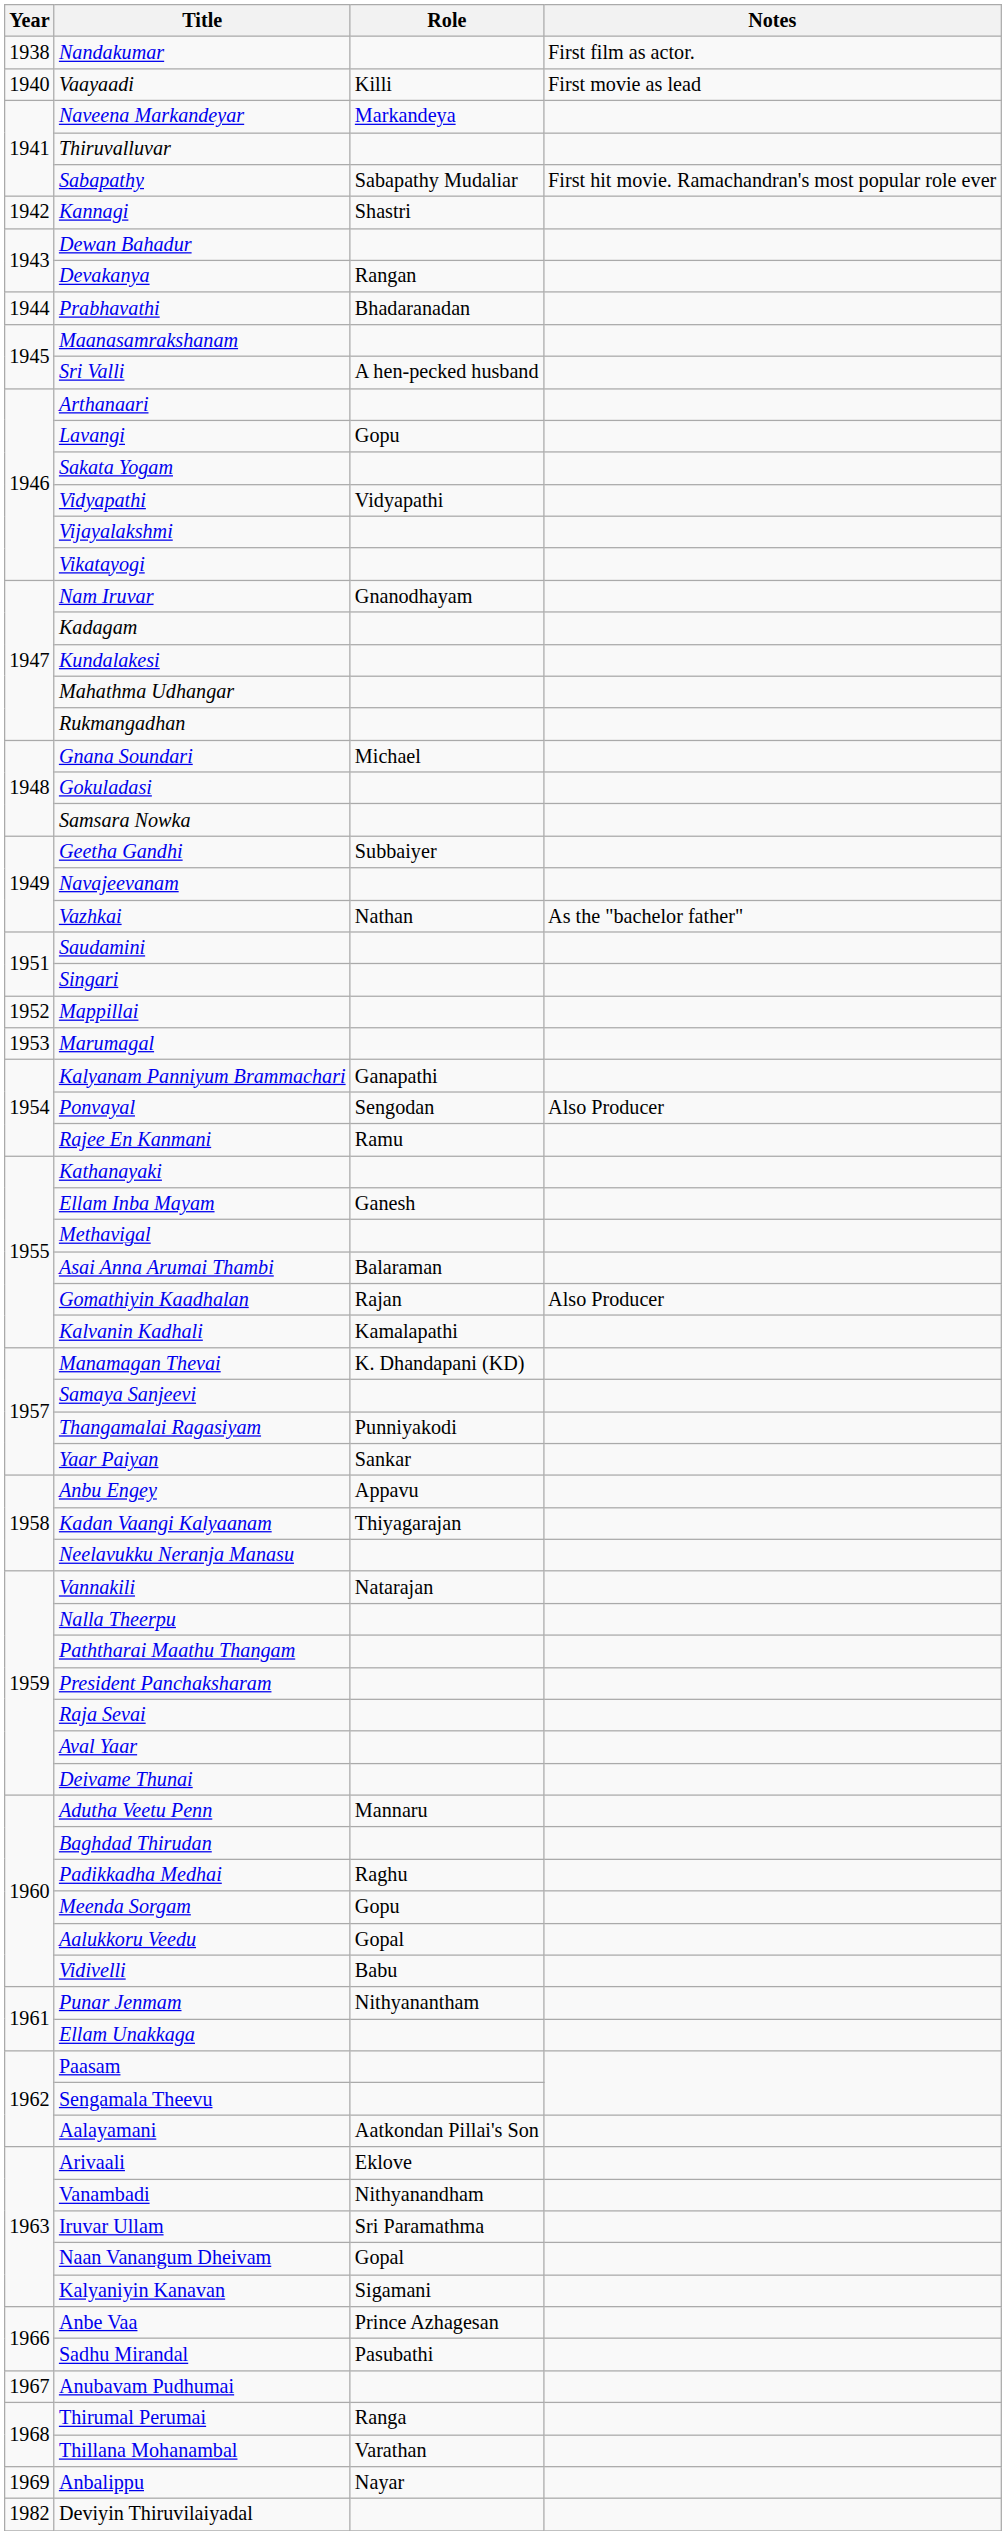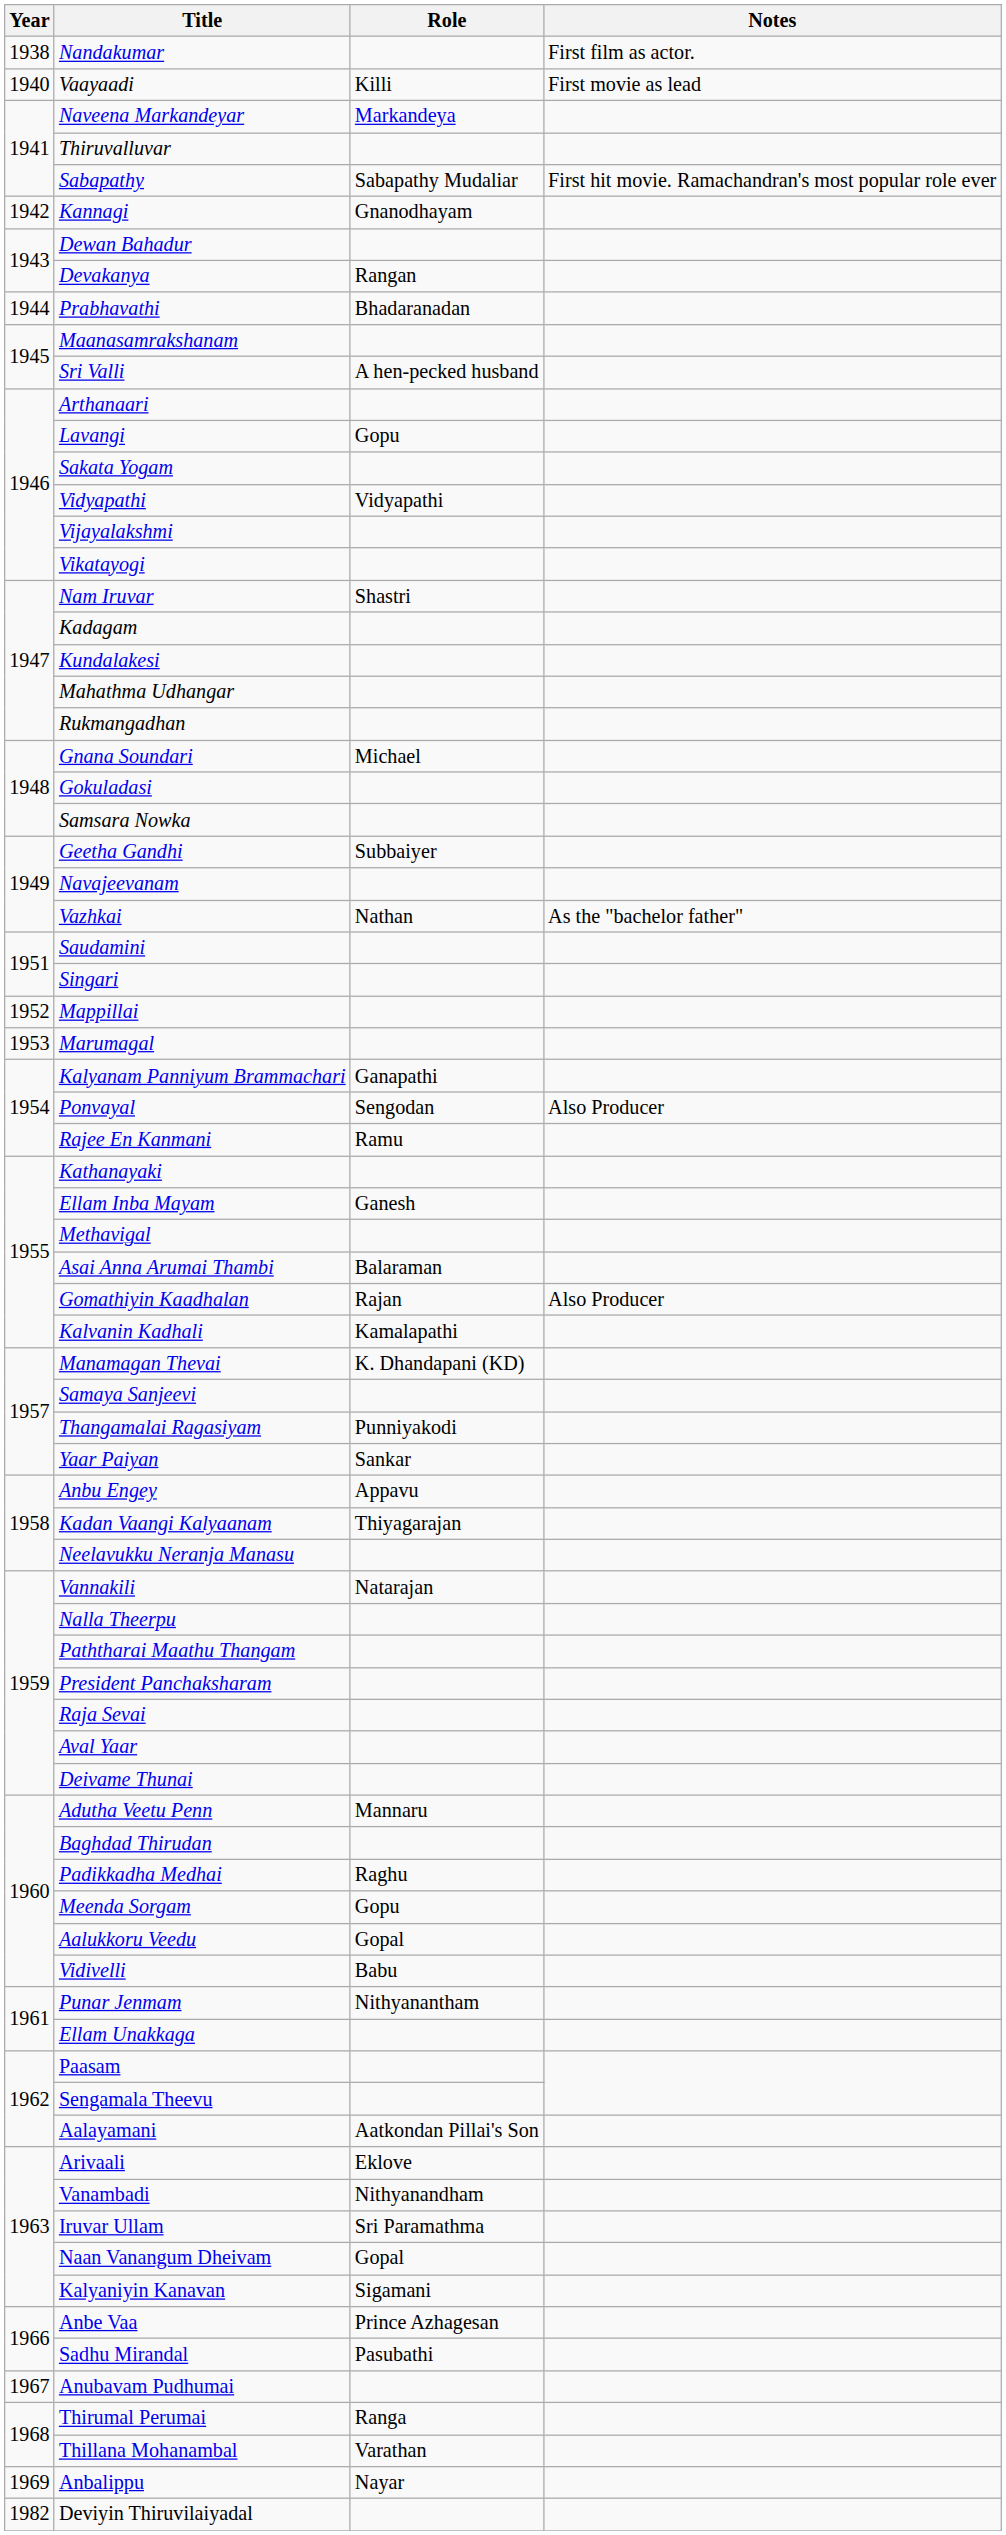 <table class="wikitable">
 <tr>
 <th>Year</th>
 <th>Title</th>
 <th>Role</th>
 <th>Notes</th>
 </tr>
 <tr>
 <td>1938</td>
 <td><em><a href='#'>Nandakumar</a></em></td>
 <td></td>
 <td>First film as actor.</td>
 </tr>
 <tr>
 <td>1940</td>
 <td><em>Vaayaadi</em></td>
 <td>Killi</td>
 <td>First movie as lead</td>
 </tr>
 <tr>
 <td rowspan="3">1941</td>
 <td><em><a href='#'>Naveena Markandeyar</a></em></td>
 <td><a href='#'>Markandeya</a></td>
 <td></td>
 </tr>
 <tr>
 <td><em>Thiruvalluvar</em></td>
 <td></td>
 <td></td>
 </tr>
 <tr>
 <td><em><a href='#'>Sabapathy</a></em></td>
 <td>Sabapathy Mudaliar</td>
 <td>First hit movie. Ramachandran's most popular role ever</td>
 </tr>
 <tr>
 <td>1942</td>
 <td><em><a href='#'>Kannagi</a></em></td>
-<td>Shastri</td>
+<td>Gnanodhayam</td>
 <td></td>
 </tr>
 <tr>
 <td rowspan="2">1943</td>
 <td><em><a href='#'>Dewan Bahadur</a></em></td>
 <td></td>
 <td></td>
 </tr>
 <tr>
 <td><em><a href='#'>Devakanya</a></em></td>
 <td>Rangan</td>
 <td></td>
 </tr>
 <tr>
 <td>1944</td>
 <td><em><a href='#'>Prabhavathi</a></em></td>
 <td>Bhadaranadan</td>
 <td></td>
 </tr>
 <tr>
 <td rowspan="2">1945</td>
 <td><em><a href='#'>Maanasamrakshanam</a></em></td>
 <td></td>
 <td></td>
 </tr>
 <tr>
 <td><em><a href='#'>Sri Valli</a></em></td>
 <td>A hen-pecked husband</td>
 <td></td>
 </tr>
 <tr>
 <td rowspan="6">1946</td>
 <td><em><a href='#'>Arthanaari</a></em></td>
 <td></td>
 <td></td>
 </tr>
 <tr>
 <td><em><a href='#'>Lavangi</a></em></td>
 <td>Gopu</td>
 <td></td>
 </tr>
 <tr>
 <td><em><a href='#'>Sakata Yogam</a></em></td>
 <td></td>
 <td></td>
 </tr>
 <tr>
 <td><em><a href='#'>Vidyapathi</a></em></td>
 <td>Vidyapathi</td>
 <td></td>
 </tr>
 <tr>
 <td><em><a href='#'>Vijayalakshmi</a></em></td>
 <td></td>
 <td></td>
 </tr>
 <tr>
 <td><em><a href='#'>Vikatayogi</a></em></td>
 <td></td>
 <td></td>
 </tr>
 <tr>
 <td rowspan="5">1947</td>
 <td><em><a href='#'>Nam Iruvar</a></em></td>
-<td>Gnanodhayam</td>
+<td>Shastri</td>
 <td></td>
 </tr>
 <tr>
 <td><em>Kadagam</em></td>
 <td></td>
 <td></td>
 </tr>
 <tr>
 <td><em><a href='#'>Kundalakesi</a></em></td>
 <td></td>
 <td></td>
 </tr>
 <tr>
 <td><em>Mahathma Udhangar</em></td>
 <td></td>
 <td></td>
 </tr>
 <tr>
 <td><em>Rukmangadhan</em></td>
 <td></td>
 <td></td>
 </tr>
 <tr>
 <td rowspan="3">1948</td>
 <td><em><a href='#'>Gnana Soundari</a></em></td>
 <td>Michael</td>
 <td></td>
 </tr>
 <tr>
 <td><em><a href='#'>Gokuladasi</a></em></td>
 <td></td>
 <td></td>
 </tr>
 <tr>
 <td><em>Samsara Nowka</em></td>
 <td></td>
 <td></td>
 </tr>
 <tr>
 <td rowspan="3">1949</td>
 <td><em><a href='#'>Geetha Gandhi</a></em></td>
 <td>Subbaiyer</td>
 <td></td>
 </tr>
 <tr>
 <td><em><a href='#'>Navajeevanam</a></em></td>
 <td></td>
 <td></td>
 </tr>
 <tr>
 <td><em><a href='#'>Vazhkai</a></em></td>
 <td>Nathan</td>
 <td>As the "bachelor father"</td>
 </tr>
 <tr>
 <td rowspan="2">1951</td>
 <td><em><a href='#'>Saudamini</a></em></td>
 <td></td>
 <td></td>
 </tr>
 <tr>
 <td><em><a href='#'>Singari</a></em></td>
 <td></td>
 <td></td>
 </tr>
 <tr>
 <td>1952</td>
 <td><em><a href='#'>Mappillai</a></em></td>
 <td></td>
 <td></td>
 </tr>
 <tr>
 <td>1953</td>
 <td><em><a href='#'>Marumagal</a></em></td>
 <td></td>
 <td></td>
 </tr>
 <tr>
 <td rowspan="3">1954</td>
 <td><em><a href='#'>Kalyanam Panniyum Brammachari</a></em></td>
 <td>Ganapathi</td>
 <td></td>
 </tr>
 <tr>
 <td><em><a href='#'>Ponvayal</a></em></td>
 <td>Sengodan</td>
 <td>Also Producer</td>
 </tr>
 <tr>
 <td><em><a href='#'>Rajee En Kanmani</a></em></td>
 <td>Ramu</td>
 <td></td>
 </tr>
 <tr>
 <td rowspan="6">1955</td>
 <td><em><a href='#'>Kathanayaki</a></em></td>
 <td></td>
 <td></td>
 </tr>
 <tr>
 <td><em><a href='#'>Ellam Inba Mayam</a></em></td>
 <td>Ganesh</td>
 <td></td>
 </tr>
 <tr>
 <td><em><a href='#'>Methavigal</a></em></td>
 <td></td>
 <td></td>
 </tr>
 <tr>
 <td><em><a href='#'>Asai Anna Arumai Thambi</a></em></td>
 <td>Balaraman</td>
 <td></td>
 </tr>
 <tr>
 <td><em><a href='#'>Gomathiyin Kaadhalan</a> </em></td>
 <td>Rajan</td>
 <td>Also Producer</td>
 </tr>
 <tr>
 <td><em><a href='#'>Kalvanin Kadhali</a></em></td>
 <td>Kamalapathi</td>
 <td></td>
 </tr>
 <tr>
 <td rowspan="4">1957</td>
 <td><em><a href='#'>Manamagan Thevai</a></em></td>
 <td>K. Dhandapani (KD)</td>
 <td></td>
 </tr>
 <tr>
 <td><em><a href='#'>Samaya Sanjeevi</a></em></td>
 <td></td>
 <td></td>
 </tr>
 <tr>
 <td><em><a href='#'>Thangamalai Ragasiyam</a></em></td>
 <td>Punniyakodi</td>
 <td></td>
 </tr>
 <tr>
 <td><em><a href='#'>Yaar Paiyan</a></em></td>
 <td>Sankar</td>
 <td></td>
 </tr>
 <tr>
 <td rowspan="3">1958</td>
 <td><em><a href='#'>Anbu Engey</a></em></td>
 <td>Appavu</td>
 <td></td>
 </tr>
 <tr>
 <td><em><a href='#'>Kadan Vaangi Kalyaanam</a></em></td>
 <td>Thiyagarajan</td>
 <td></td>
 </tr>
 <tr>
 <td><em><a href='#'>Neelavukku Neranja Manasu</a></em></td>
 <td></td>
 <td></td>
 </tr>
 <tr>
 <td rowspan="7">1959</td>
 <td><em><a href='#'>Vannakili</a></em></td>
 <td>Natarajan</td>
 <td></td>
 </tr>
 <tr>
 <td><em><a href='#'>Nalla Theerpu</a></em></td>
 <td></td>
 <td></td>
 </tr>
 <tr>
 <td><em><a href='#'>Paththarai Maathu Thangam</a></em></td>
 <td></td>
 <td></td>
 </tr>
 <tr>
 <td><em><a href='#'>President Panchaksharam</a></em></td>
 <td></td>
 <td></td>
 </tr>
 <tr>
 <td><em><a href='#'>Raja Sevai</a></em></td>
 <td></td>
 <td></td>
 </tr>
 <tr>
 <td><em><a href='#'>Aval Yaar</a></em></td>
 <td></td>
 <td></td>
 </tr>
 <tr>
 <td><em><a href='#'>Deivame Thunai</a></em></td>
 <td></td>
 <td></td>
 </tr>
 <tr>
 <td rowspan="6">1960</td>
 <td><em><a href='#'>Adutha Veetu Penn</a></em></td>
 <td>Mannaru</td>
 <td></td>
 </tr>
 <tr>
 <td><em><a href='#'>Baghdad Thirudan</a></em></td>
 <td></td>
 <td></td>
 </tr>
 <tr>
 <td><em><a href='#'>Padikkadha Medhai</a></em></td>
 <td>Raghu</td>
 <td></td>
 </tr>
 <tr>
 <td><em><a href='#'>Meenda Sorgam</a></em></td>
 <td>Gopu</td>
 <td></td>
 </tr>
 <tr>
 <td><em><a href='#'>Aalukkoru Veedu</a></em></td>
 <td>Gopal</td>
 <td></td>
 </tr>
 <tr>
 <td><em><a href='#'>Vidivelli</a></em></td>
 <td>Babu</td>
 </tr>
 <tr>
 <td rowspan="2">1961</td>
 <td><em><a href='#'>Punar Jenmam</a></em></td>
 <td>Nithyanantham</td>
 <td></td>
 </tr>
 <tr>
 <td><em><a href='#'>Ellam Unakkaga</a></td>
 <td></td>
 <td></td>
 </tr>
 <tr>
 <td rowspan="3">1962</td>
 <td></em><a href='#'>Paasam</a><em></td>
 <td></td>
 </tr>
 <tr>
 <td></em><a href='#'>Sengamala Theevu</a><em></td>
 <td></td>
 </tr>
 <tr>
 <td></em><a href='#'>Aalayamani</a><em></td>
 <td>Aatkondan Pillai's Son</td>
 <td></td>
 </tr>
 <tr>
 <td rowspan="5">1963</td>
 <td></em><a href='#'>Arivaali</a><em></td>
 <td>Eklove</td>
 <td></td>
 </tr>
 <tr>
 <td></em><a href='#'>Vanambadi</a><em></td>
 <td>Nithyanandham</td>
 <td></td>
 </tr>
 <tr>
 <td></em><a href='#'>Iruvar Ullam</a><em></td>
 <td>Sri Paramathma</td>
 <td></td>
 </tr>
 <tr>
 <td></em><a href='#'>Naan Vanangum Dheivam</a><em></td>
 <td>Gopal</td>
 <td></td>
 </tr>
 <tr>
 <td></em><a href='#'>Kalyaniyin Kanavan</a><em></td>
 <td>Sigamani</td>
 <td></td>
 </tr>
 <tr>
 <td rowspan="2">1966</td>
 <td></em><a href='#'>Anbe Vaa</a><em></td>
 <td>Prince Azhagesan</td>
 <td></td>
 </tr>
 <tr>
 <td></em><a href='#'>Sadhu Mirandal</a><em></td>
 <td>Pasubathi</td>
 <td></td>
 </tr>
 <tr>
 <td>1967</td>
 <td></em><a href='#'>Anubavam Pudhumai</a><em></td>
 <td></td>
 <td></td>
 </tr>
 <tr>
 <td rowspan="2">1968</td>
 <td></em><a href='#'>Thirumal Perumai</a><em></td>
 <td>Ranga</td>
 <td></td>
 </tr>
 <tr>
 <td></em><a href='#'>Thillana Mohanambal</a><em></td>
 <td>Varathan</td>
 <td></td>
 </tr>
 <tr>
 <td>1969</td>
 <td></em><a href='#'>Anbalippu</a><em></td>
 <td>Nayar</td>
 <td></td>
 </tr>
 <tr>
 <td>1982</td>
 <td></em>Deviyin Thiruvilaiyadal<em></td>
 <td></td>
 <td></td>
 </tr>
 </table>
